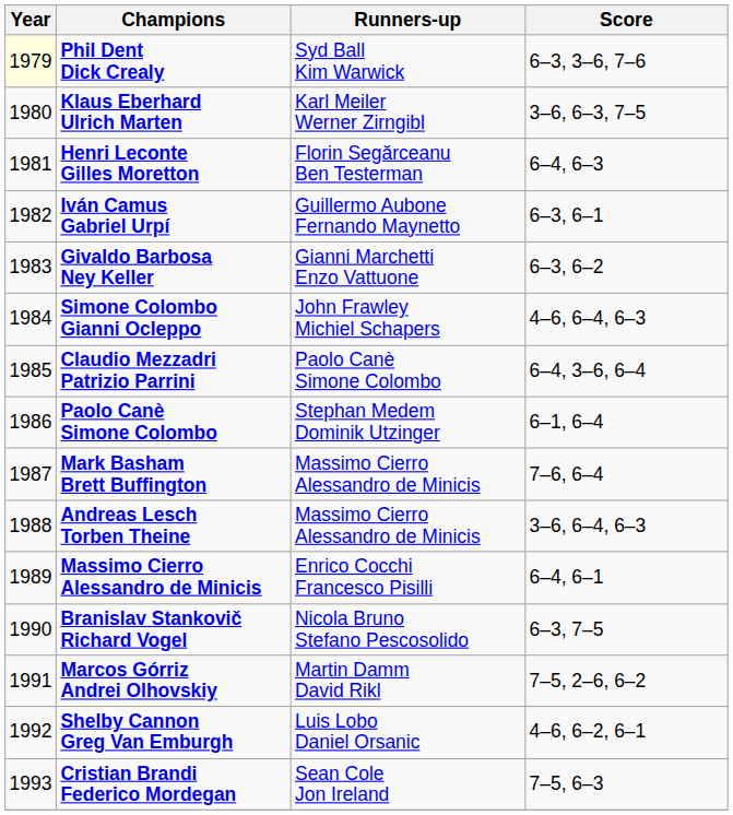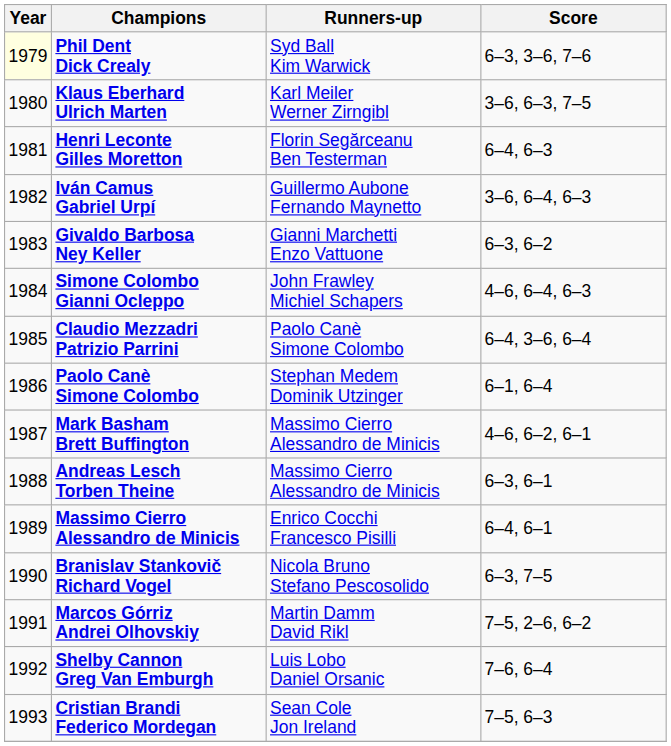 <table class="wikitable">
 <tr>
 <th>Year</th>
 <th width="200">Champions</th>
 <th width="200">Runners-up</th>
 <th width="175">Score</th>
 </tr>
 <tr>
 <td style="background: lightyellow;">1979</td>
 <td> <strong><a href='#'>Phil Dent</a></strong><br> <strong><a href='#'>Dick Crealy</a></strong></td>
 <td> <a href='#'>Syd Ball</a><br> <a href='#'>Kim Warwick</a></td>
 <td>6–3, 3–6, 7–6</td>
 </tr>
 <tr>
 <td>1980</td>
 <td> <strong><a href='#'>Klaus Eberhard</a></strong><br> <strong><a href='#'>Ulrich Marten</a></strong></td>
 <td> <a href='#'>Karl Meiler</a><br> <a href='#'>Werner Zirngibl</a></td>
 <td>3–6, 6–3, 7–5</td>
 </tr>
 <tr>
 <td>1981</td>
 <td> <strong><a href='#'>Henri Leconte</a></strong><br> <strong><a href='#'>Gilles Moretton</a></strong></td>
 <td> <a href='#'>Florin Segărceanu</a><br> <a href='#'>Ben Testerman</a></td>
 <td>6–4, 6–3</td>
 </tr>
 <tr>
 <td>1982</td>
 <td> <strong><a href='#'>Iván Camus</a></strong><br> <strong><a href='#'>Gabriel Urpí</a></strong></td>
 <td> <a href='#'>Guillermo Aubone</a><br> <a href='#'>Fernando Maynetto</a></td>
-<td>6–3, 6–1</td>
+<td>3–6, 6–4, 6–3</td>
 </tr>
 <tr>
 <td>1983</td>
 <td> <strong><a href='#'>Givaldo Barbosa</a></strong><br> <strong><a href='#'>Ney Keller</a></strong></td>
 <td> <a href='#'>Gianni Marchetti</a><br> <a href='#'>Enzo Vattuone</a></td>
 <td>6–3, 6–2</td>
 </tr>
 <tr>
 <td>1984</td>
 <td> <strong><a href='#'>Simone Colombo</a></strong><br> <strong><a href='#'>Gianni Ocleppo</a></strong></td>
 <td> <a href='#'>John Frawley</a><br> <a href='#'>Michiel Schapers</a></td>
 <td>4–6, 6–4, 6–3</td>
 </tr>
 <tr>
 <td>1985</td>
 <td> <strong><a href='#'>Claudio Mezzadri</a></strong><br> <strong><a href='#'>Patrizio Parrini</a></strong></td>
 <td> <a href='#'>Paolo Canè</a><br> <a href='#'>Simone Colombo</a></td>
 <td>6–4, 3–6, 6–4</td>
 </tr>
 <tr>
 <td>1986</td>
 <td> <strong><a href='#'>Paolo Canè</a></strong><br> <strong><a href='#'>Simone Colombo</a></strong></td>
 <td> <a href='#'>Stephan Medem</a><br> <a href='#'>Dominik Utzinger</a></td>
 <td>6–1, 6–4</td>
 </tr>
 <tr>
 <td>1987</td>
 <td> <strong><a href='#'>Mark Basham</a></strong><br> <strong><a href='#'>Brett Buffington</a></strong></td>
 <td> <a href='#'>Massimo Cierro</a><br> <a href='#'>Alessandro de Minicis</a></td>
-<td>7–6, 6–4</td>
+<td>4–6, 6–2, 6–1</td>
 </tr>
 <tr>
 <td>1988</td>
 <td> <strong><a href='#'>Andreas Lesch</a></strong><br> <strong><a href='#'>Torben Theine</a></strong></td>
 <td> <a href='#'>Massimo Cierro</a><br> <a href='#'>Alessandro de Minicis</a></td>
-<td>3–6, 6–4, 6–3</td>
+<td>6–3, 6–1</td>
 </tr>
 <tr>
 <td>1989</td>
 <td> <strong><a href='#'>Massimo Cierro</a></strong><br> <strong><a href='#'>Alessandro de Minicis</a></strong></td>
 <td> <a href='#'>Enrico Cocchi</a><br> <a href='#'>Francesco Pisilli</a></td>
 <td>6–4, 6–1</td>
 </tr>
 <tr>
 <td>1990</td>
 <td> <strong><a href='#'>Branislav Stankovič</a></strong><br> <strong><a href='#'>Richard Vogel</a></strong></td>
 <td> <a href='#'>Nicola Bruno</a><br> <a href='#'>Stefano Pescosolido</a></td>
 <td>6–3, 7–5</td>
 </tr>
 <tr>
 <td>1991</td>
 <td> <strong><a href='#'>Marcos Górriz</a></strong><br> <strong><a href='#'>Andrei Olhovskiy</a></strong></td>
 <td> <a href='#'>Martin Damm</a><br> <a href='#'>David Rikl</a></td>
 <td>7–5, 2–6, 6–2</td>
 </tr>
 <tr>
 <td>1992</td>
 <td> <strong><a href='#'>Shelby Cannon</a></strong><br> <strong><a href='#'>Greg Van Emburgh</a></strong></td>
 <td> <a href='#'>Luis Lobo</a><br> <a href='#'>Daniel Orsanic</a></td>
-<td>4–6, 6–2, 6–1</td>
+<td>7–6, 6–4</td>
 </tr>
 <tr>
 <td>1993</td>
 <td> <strong><a href='#'>Cristian Brandi</a></strong><br> <strong><a href='#'>Federico Mordegan</a></strong></td>
 <td> <a href='#'>Sean Cole</a><br> <a href='#'>Jon Ireland</a></td>
 <td>7–5, 6–3</td>
 </tr>
 <tr>
 </tr>
 </table>
